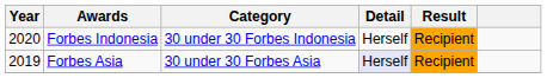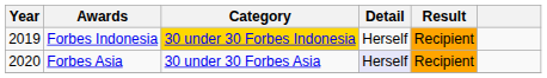 <table class="wikitable">
 <tr>
 <th>Year</th>
 <th>Awards</th>
 <th>Category</th>
 <th>Detail</th>
 <th>Result</th>
 <th scope="col" style="width:4em;"></th>
 </tr>
 <tr>
-<td align="center" rowspan="1">2020</td>
+<td align="center" rowspan="1">2019</td>
 <td><a href='#'>Forbes Indonesia</a></td>
-<td><a href='#'>30 under 30 Forbes Indonesia</a></td>
+<td style="background: gold;"><a href='#'>30 under 30 Forbes Indonesia</a></td>
 <td>Herself</td>
 <td style="background: orange" align= "center">Recipient</td>
 <td rowspan="1" scope="row" style="text-align:center"></td>
 </tr>
 <tr>
-<td align="center" rowspan="1">2019</td>
+<td align="center" rowspan="1">2020</td>
 <td><a href='#'>Forbes Asia</a></td>
 <td><a href='#'>30 under 30 Forbes Asia</a></td>
 <td style="background: lavender;">Herself</td>
 <td style="background: orange" align= "center">Recipient</td>
 <td rowspan="1" scope="row" style="text-align:center"></td>
 </tr>
 <tr>
 </tr>
 </table>
